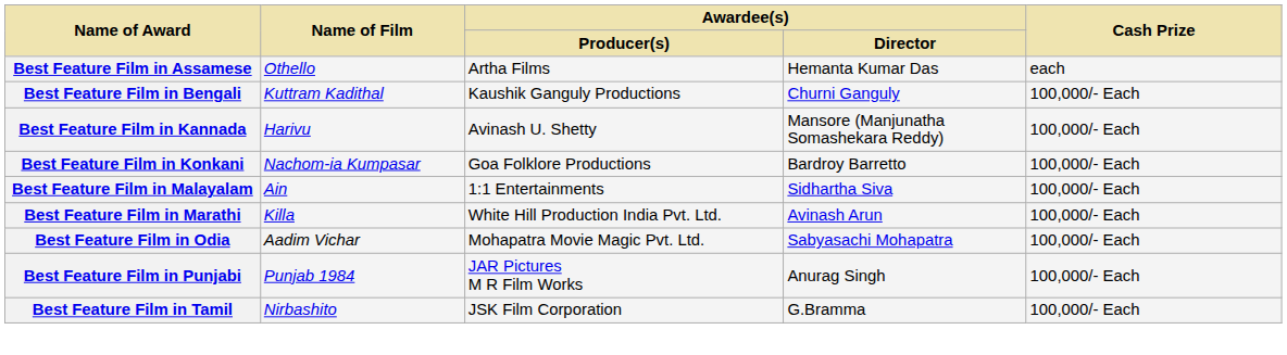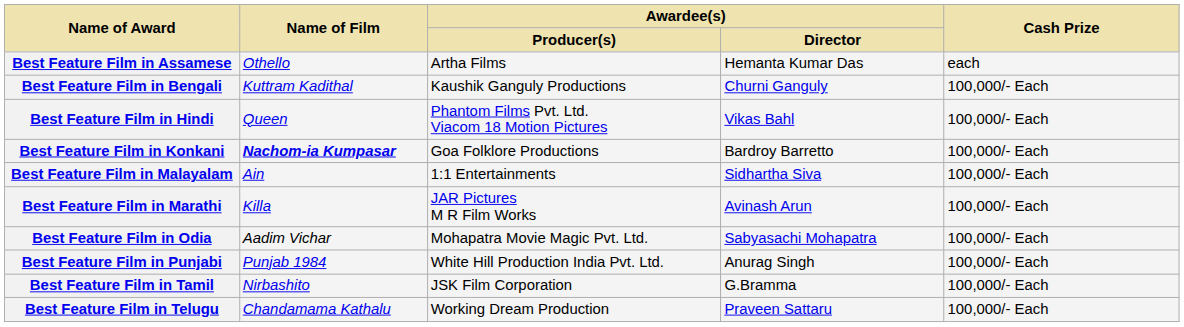 <table class="wikitable plainrowheaders" style="width:100%;background-color:#F4F4F4;">
 <tr>
 <th scope="col" rowspan="2" style="background-color:#EFE4B0;width:20%;">Name of Award</th>
 <th scope="col" rowspan="2" style="background-color:#EFE4B0;width:16%;">Name of Film</th>
 <th scope="col" colspan="2" style="background-color:#EFE4B0;width:44%;">Awardee(s)</th>
 <th scope="col" rowspan="2" style="background-color:#EFE4B0;width:20%;">Cash Prize</th>
 </tr>
 <tr>
 <th style="background-color:#EFE4B0;width:25%;">Producer(s)</th>
 <th style="background-color:#EFE4B0;">Director</th>
 </tr>
 <tr>
 <th scope="row"><a href='#'>Best Feature Film in Assamese</a></th>
 <td><em><a href='#'>Othello</a></em></td>
 <td>Artha Films</td>
 <td>Hemanta Kumar Das</td>
 <td> each</td>
 </tr>
 <tr>
 <th scope="row"><a href='#'>Best Feature Film in Bengali</a></th>
 <td><em><a href='#'>Kuttram Kadithal</a></em></td>
 <td>Kaushik Ganguly Productions</td>
 <td><a href='#'>Churni Ganguly</a></td>
 <td> 100,000/- Each</td>
 </tr>
 <tr>
-<th scope="row"><a href='#'>Best Feature Film in Kannada</a></th>
-<td><em><a href='#'>Harivu</a></em></td>
-<td>Avinash U. Shetty</td>
-<td>Mansore (Manjunatha Somashekara Reddy)</td>
+<th scope="row"><a href='#'>Best Feature Film in Hindi</a></th>
+<td><em><a href='#'>Queen</a></em></td>
+<td><a href='#'>Phantom Films</a> Pvt. Ltd.<br><a href='#'>Viacom 18 Motion Pictures</a></td>
+<td><a href='#'>Vikas Bahl</a></td>
 <td> 100,000/- Each</td>
 </tr>
 <tr>
 <th scope="row"><a href='#'>Best Feature Film in Konkani</a></th>
-<td><em><a href='#'>Nachom-ia Kumpasar</a></em></td>
+<td><strong><em><a href='#'>Nachom-ia Kumpasar</a></em></strong></td>
 <td>Goa Folklore Productions</td>
 <td>Bardroy Barretto</td>
 <td> 100,000/- Each</td>
 </tr>
 <tr>
 <th scope="row"><a href='#'>Best Feature Film in Malayalam</a></th>
 <td><em><a href='#'>Ain</a></em></td>
 <td>1:1 Entertainments</td>
 <td><a href='#'>Sidhartha Siva</a></td>
 <td> 100,000/- Each</td>
 </tr>
 <tr>
 <th scope="row"><a href='#'>Best Feature Film in Marathi</a></th>
 <td><em><a href='#'>Killa</a></em></td>
-<td>White Hill Production India Pvt. Ltd.</td>
+<td><a href='#'>JAR Pictures</a><br>M R Film Works</td>
 <td><a href='#'>Avinash Arun</a></td>
 <td> 100,000/- Each</td>
 </tr>
 <tr>
 <th scope="row"><a href='#'>Best Feature Film in Odia</a></th>
 <td><em>Aadim Vichar</em></td>
 <td>Mohapatra Movie Magic Pvt. Ltd.</td>
 <td><a href='#'>Sabyasachi Mohapatra</a></td>
 <td> 100,000/- Each</td>
 </tr>
 <tr>
 <th scope="row"><a href='#'>Best Feature Film in Punjabi</a></th>
 <td><em><a href='#'>Punjab 1984</a></em></td>
-<td><a href='#'>JAR Pictures</a><br>M R Film Works</td>
+<td>White Hill Production India Pvt. Ltd.</td>
 <td>Anurag Singh</td>
 <td> 100,000/- Each</td>
 </tr>
 <tr>
 <th scope="row"><a href='#'>Best Feature Film in Tamil</a></th>
 <td><em><a href='#'>Nirbashito</a></em></td>
 <td>JSK Film Corporation</td>
 <td>G.Bramma</td>
 <td> 100,000/- Each</td>
 </tr>
+<tr>
+<th scope="row"><a href='#'>Best Feature Film in Telugu</a></th>
+<td><em><a href='#'>Chandamama Kathalu</a></em></td>
+<td>Working Dream Production</td>
+<td><a href='#'>Praveen Sattaru</a></td>
+<td> 100,000/- Each</td>
+</tr>
 </table>
